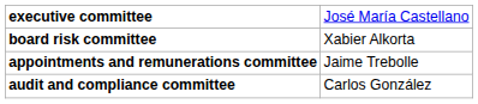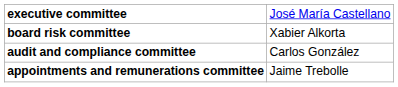 <table border="2" style="background:#ffffff" align="top" class="sortable wikitable">
 <tr>
 <td><strong>executive committee</strong></td>
 <td><a href='#'>José María Castellano</a></td>
 </tr>
 <tr>
 <td><strong>board risk committee</strong></td>
 <td>Xabier Alkorta</td>
 </tr>
 <tr>
+<td><strong>audit and compliance committee</strong></td>
+<td>Carlos González</td>
+</tr>
+<tr>
 <td><strong>appointments and remunerations committee</strong></td>
 <td>Jaime Trebolle</td>
 </tr>
-<tr>
-<td><strong>audit and compliance committee</strong></td>
-<td>Carlos González</td>
-</tr>
 </table>
